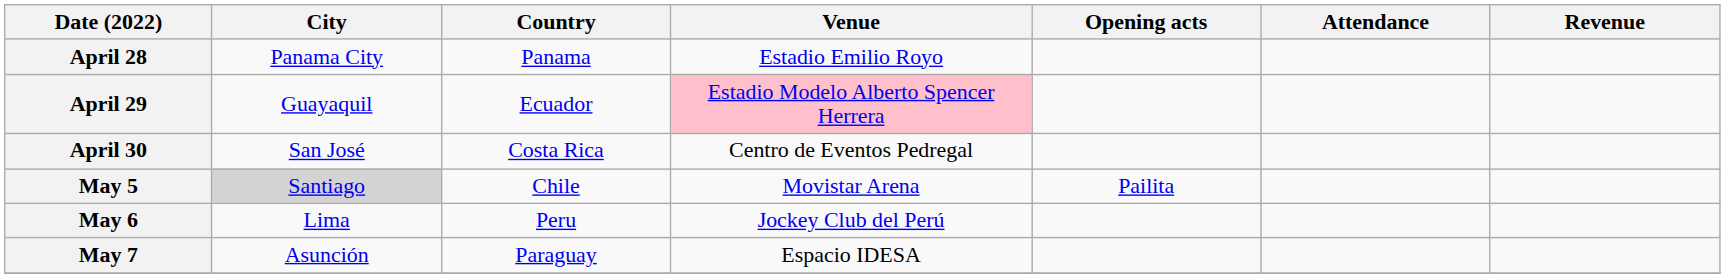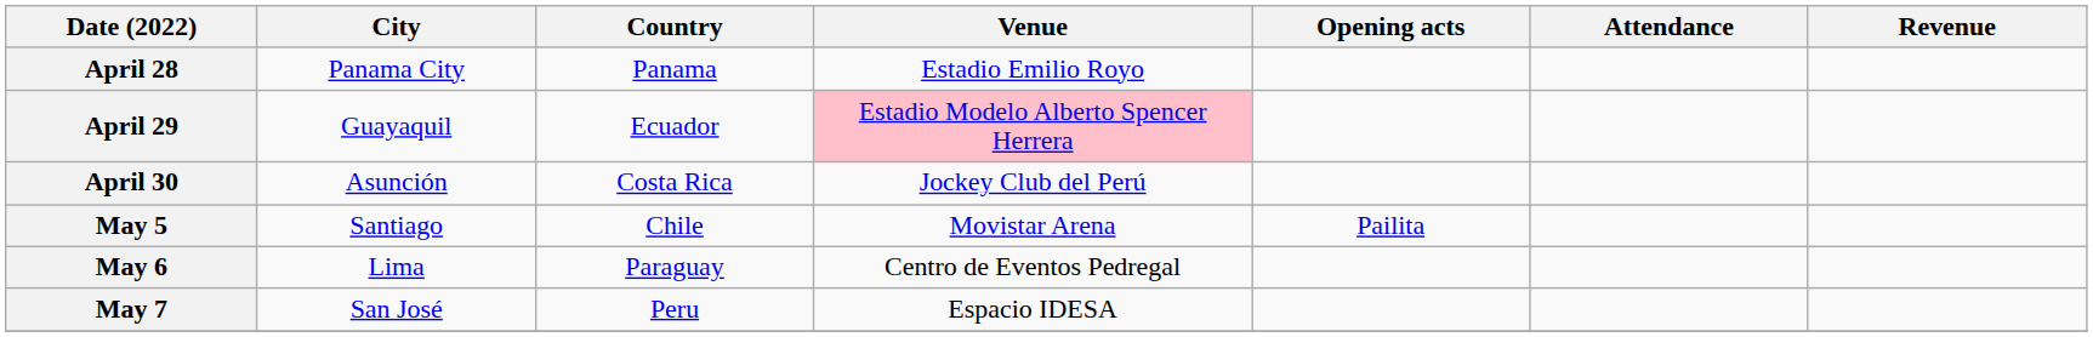 <table class="wikitable plainrowheaders" style="text-align:center;">
 <tr>
 <th scope="col" style="width:9em;">Date (2022)</th>
 <th scope="col" style="width:10em;">City</th>
 <th scope="col" style="width:10em;">Country</th>
 <th scope="col" style="width:16em;">Venue</th>
 <th scope="col" style="width:10em;">Opening acts</th>
 <th scope="col" style="width:10em;">Attendance</th>
 <th scope="col" style="width:10em;">Revenue</th>
 </tr>
 <tr>
 <th scope="row" style="text-align:center;">April 28</th>
 <td><a href='#'>Panama City</a></td>
 <td><a href='#'>Panama</a></td>
 <td><a href='#'>Estadio Emilio Royo</a></td>
 <td></td>
 <td></td>
 <td></td>
 </tr>
 <tr>
 <th scope="row" style="text-align:center;">April 29</th>
 <td><a href='#'>Guayaquil</a></td>
 <td><a href='#'>Ecuador</a></td>
 <td style="background: pink;"><a href='#'>Estadio Modelo Alberto Spencer Herrera</a></td>
 <td></td>
 <td></td>
 <td></td>
 </tr>
 <tr>
 <th scope="row" style="text-align:center;">April 30</th>
-<td><a href='#'>San José</a></td>
+<td><a href='#'>Asunción</a></td>
 <td><a href='#'>Costa Rica</a></td>
-<td>Centro de Eventos Pedregal</td>
+<td><a href='#'>Jockey Club del Perú</a></td>
 <td></td>
 <td></td>
 <td></td>
 </tr>
 <tr>
 <th scope="row" style="text-align:center;">May 5</th>
-<td style="background: lightgrey;"><a href='#'>Santiago</a></td>
+<td><a href='#'>Santiago</a></td>
 <td><a href='#'>Chile</a></td>
 <td><a href='#'>Movistar Arena</a></td>
 <td><a href='#'>Pailita</a></td>
 <td></td>
 <td></td>
 </tr>
 <tr>
 <th scope="row" style="text-align:center;">May 6</th>
 <td><a href='#'>Lima</a></td>
-<td><a href='#'>Peru</a></td>
-<td><a href='#'>Jockey Club del Perú</a></td>
+<td><a href='#'>Paraguay</a></td>
+<td>Centro de Eventos Pedregal</td>
 <td></td>
 <td></td>
 <td></td>
 </tr>
 <tr |->
 <th scope="row" style="text-align:center;">May 7 </th>
-<td><a href='#'>Asunción</a></td>
-<td><a href='#'>Paraguay</a></td>
+<td><a href='#'>San José</a></td>
+<td><a href='#'>Peru</a></td>
 <td>Espacio IDESA</td>
 <td></td>
 <td></td>
 <td></td>
 </tr>
 <tr>
 </tr>
 </table>
